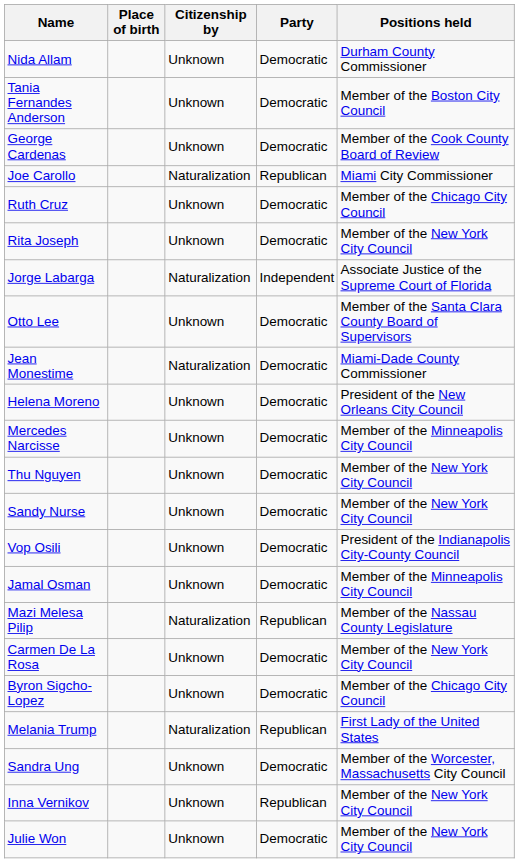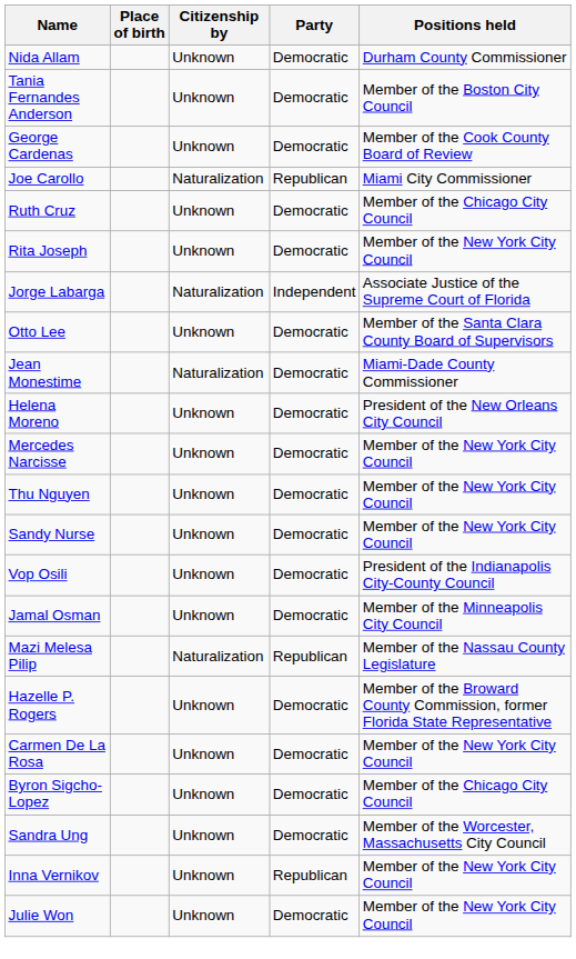 <table class="wikitable sortable">
 <tr>
 <th>Name</th>
 <th>Place of birth</th>
 <th>Citizenship by</th>
 <th>Party</th>
 <th>Positions held</th>
 </tr>
 <tr>
 <td><a href='#'>Nida Allam</a></td>
 <td></td>
 <td>Unknown</td>
 <td>Democratic</td>
 <td><a href='#'>Durham County</a> Commissioner</td>
 </tr>
 <tr>
 <td><a href='#'>Tania Fernandes Anderson</a></td>
 <td></td>
 <td>Unknown</td>
 <td>Democratic</td>
 <td>Member of the <a href='#'>Boston City Council</a></td>
 </tr>
 <tr>
 <td><a href='#'>George Cardenas</a></td>
 <td></td>
 <td>Unknown</td>
 <td>Democratic</td>
 <td>Member of the <a href='#'>Cook County Board of Review</a></td>
 </tr>
 <tr>
 <td><a href='#'>Joe Carollo</a></td>
 <td></td>
 <td>Naturalization</td>
 <td>Republican</td>
 <td><a href='#'>Miami</a> City Commissioner</td>
 </tr>
 <tr>
 <td><a href='#'>Ruth Cruz</a></td>
 <td></td>
 <td>Unknown</td>
 <td>Democratic</td>
 <td>Member of the <a href='#'>Chicago City Council</a></td>
 </tr>
 <tr>
 <td><a href='#'>Rita Joseph</a></td>
 <td></td>
 <td>Unknown</td>
 <td>Democratic</td>
 <td>Member of the <a href='#'>New York City Council</a></td>
 </tr>
 <tr>
 <td><a href='#'>Jorge Labarga</a></td>
 <td></td>
 <td>Naturalization</td>
 <td>Independent</td>
 <td>Associate Justice of the <a href='#'>Supreme Court of Florida</a></td>
 </tr>
 <tr>
 <td><a href='#'>Otto Lee</a></td>
 <td></td>
 <td>Unknown</td>
 <td>Democratic</td>
 <td>Member of the <a href='#'>Santa Clara County Board of Supervisors</a></td>
 </tr>
 <tr>
 <td><a href='#'>Jean Monestime</a></td>
 <td></td>
 <td>Naturalization</td>
 <td>Democratic</td>
 <td><a href='#'>Miami-Dade County</a> Commissioner</td>
 </tr>
 <tr>
 <td><a href='#'>Helena Moreno</a></td>
 <td></td>
 <td>Unknown</td>
 <td>Democratic</td>
 <td>President of the <a href='#'>New Orleans City Council</a></td>
 </tr>
 <tr>
 <td><a href='#'>Mercedes Narcisse</a></td>
 <td></td>
 <td>Unknown</td>
 <td>Democratic</td>
-<td>Member of the <a href='#'>Minneapolis City Council</a></td>
+<td>Member of the <a href='#'>New York City Council</a></td>
 </tr>
 <tr>
 <td><a href='#'>Thu Nguyen</a></td>
 <td></td>
 <td>Unknown</td>
 <td>Democratic</td>
 <td>Member of the <a href='#'>New York City Council</a></td>
 </tr>
 <tr>
 <td><a href='#'>Sandy Nurse</a></td>
 <td></td>
 <td>Unknown</td>
 <td>Democratic</td>
 <td>Member of the <a href='#'>New York City Council</a></td>
 </tr>
 <tr>
 <td><a href='#'>Vop Osili</a></td>
 <td></td>
 <td>Unknown</td>
 <td>Democratic</td>
 <td>President of the <a href='#'>Indianapolis City-County Council</a></td>
 </tr>
 <tr>
 <td><a href='#'>Jamal Osman</a></td>
 <td></td>
 <td>Unknown</td>
 <td>Democratic</td>
 <td>Member of the <a href='#'>Minneapolis City Council</a></td>
 </tr>
 <tr>
 <td><a href='#'>Mazi Melesa Pilip</a></td>
 <td></td>
 <td>Naturalization</td>
 <td>Republican</td>
 <td>Member of the <a href='#'>Nassau County Legislature</a></td>
 </tr>
 <tr>
+<td><a href='#'>Hazelle P. Rogers</a></td>
+<td></td>
+<td>Unknown</td>
+<td>Democratic</td>
+<td>Member of the <a href='#'>Broward County</a> Commission, former <a href='#'>Florida State Representative</a></td>
+</tr>
+<tr>
 <td><a href='#'>Carmen De La Rosa</a></td>
 <td></td>
 <td>Unknown</td>
 <td>Democratic</td>
 <td>Member of the <a href='#'>New York City Council</a></td>
 </tr>
 <tr>
 <td><a href='#'>Byron Sigcho-Lopez</a></td>
 <td></td>
 <td>Unknown</td>
 <td>Democratic</td>
 <td>Member of the <a href='#'>Chicago City Council</a></td>
-</tr>
-<tr>
-<td><a href='#'>Melania Trump</a></td>
-<td></td>
-<td>Naturalization</td>
-<td>Republican</td>
-<td><a href='#'>First Lady of the United States</a></td>
 </tr>
 <tr>
 <td><a href='#'>Sandra Ung</a></td>
 <td></td>
 <td>Unknown</td>
 <td>Democratic</td>
 <td>Member of the <a href='#'>Worcester, Massachusetts</a> City Council</td>
 </tr>
 <tr>
 <td><a href='#'>Inna Vernikov</a></td>
 <td></td>
 <td>Unknown</td>
 <td>Republican</td>
 <td>Member of the <a href='#'>New York City Council</a></td>
 </tr>
 <tr>
 <td><a href='#'>Julie Won</a></td>
 <td></td>
 <td>Unknown</td>
 <td>Democratic</td>
 <td>Member of the <a href='#'>New York City Council</a></td>
 </tr>
 </table>
